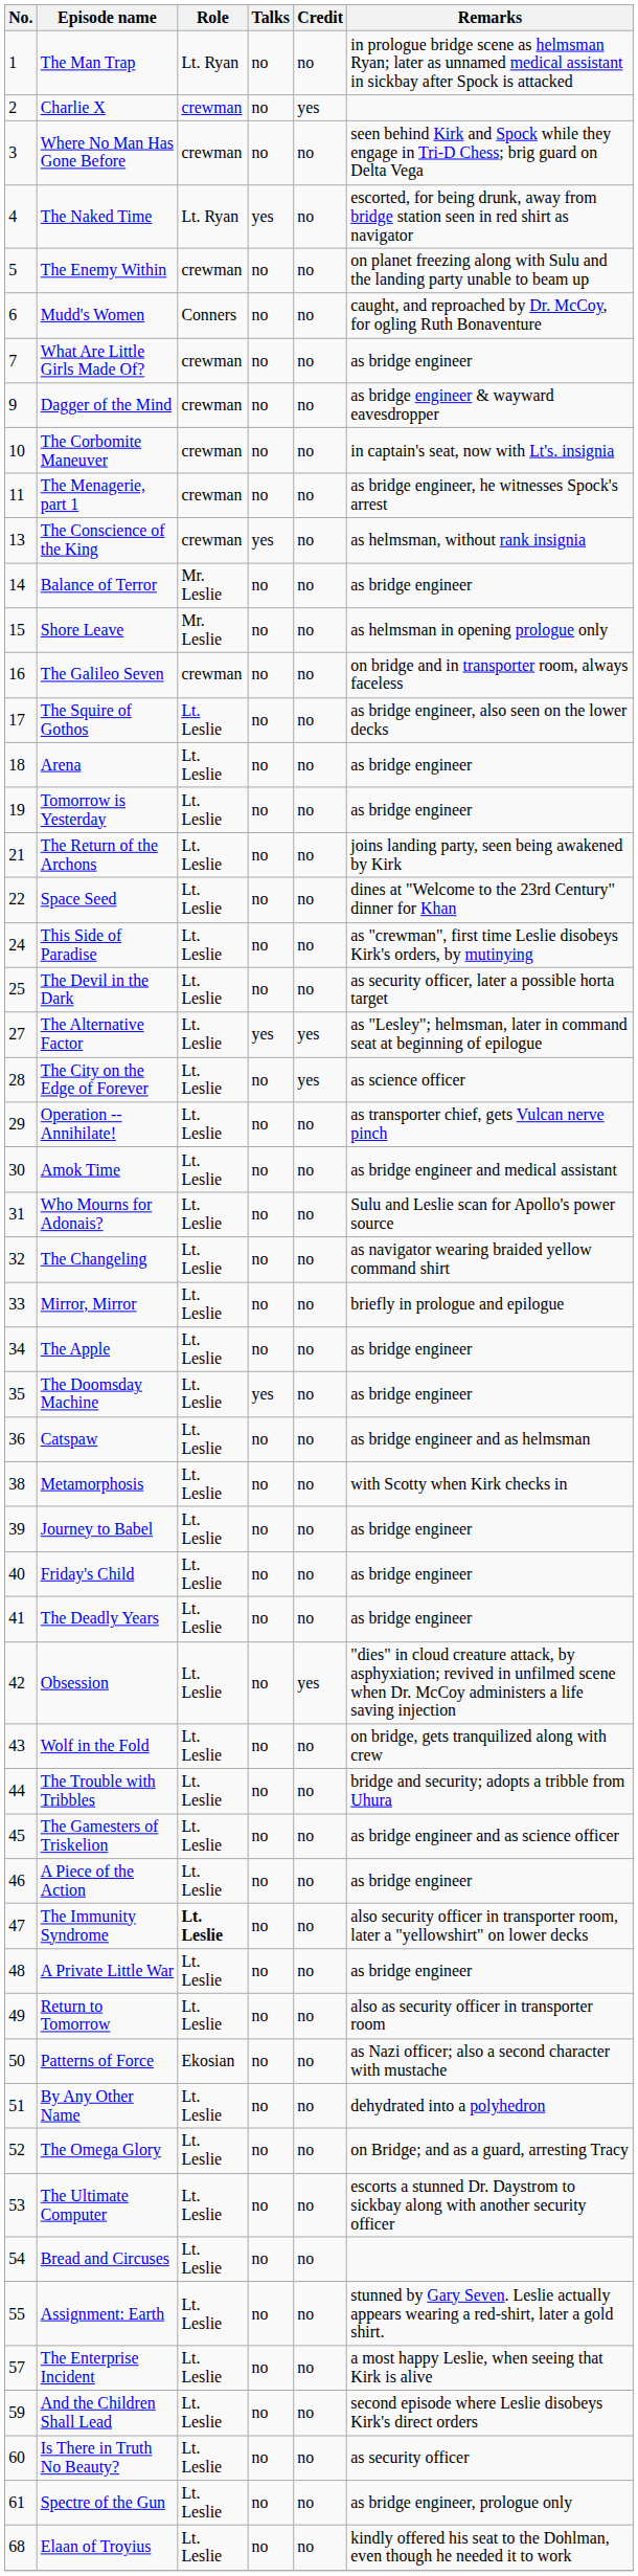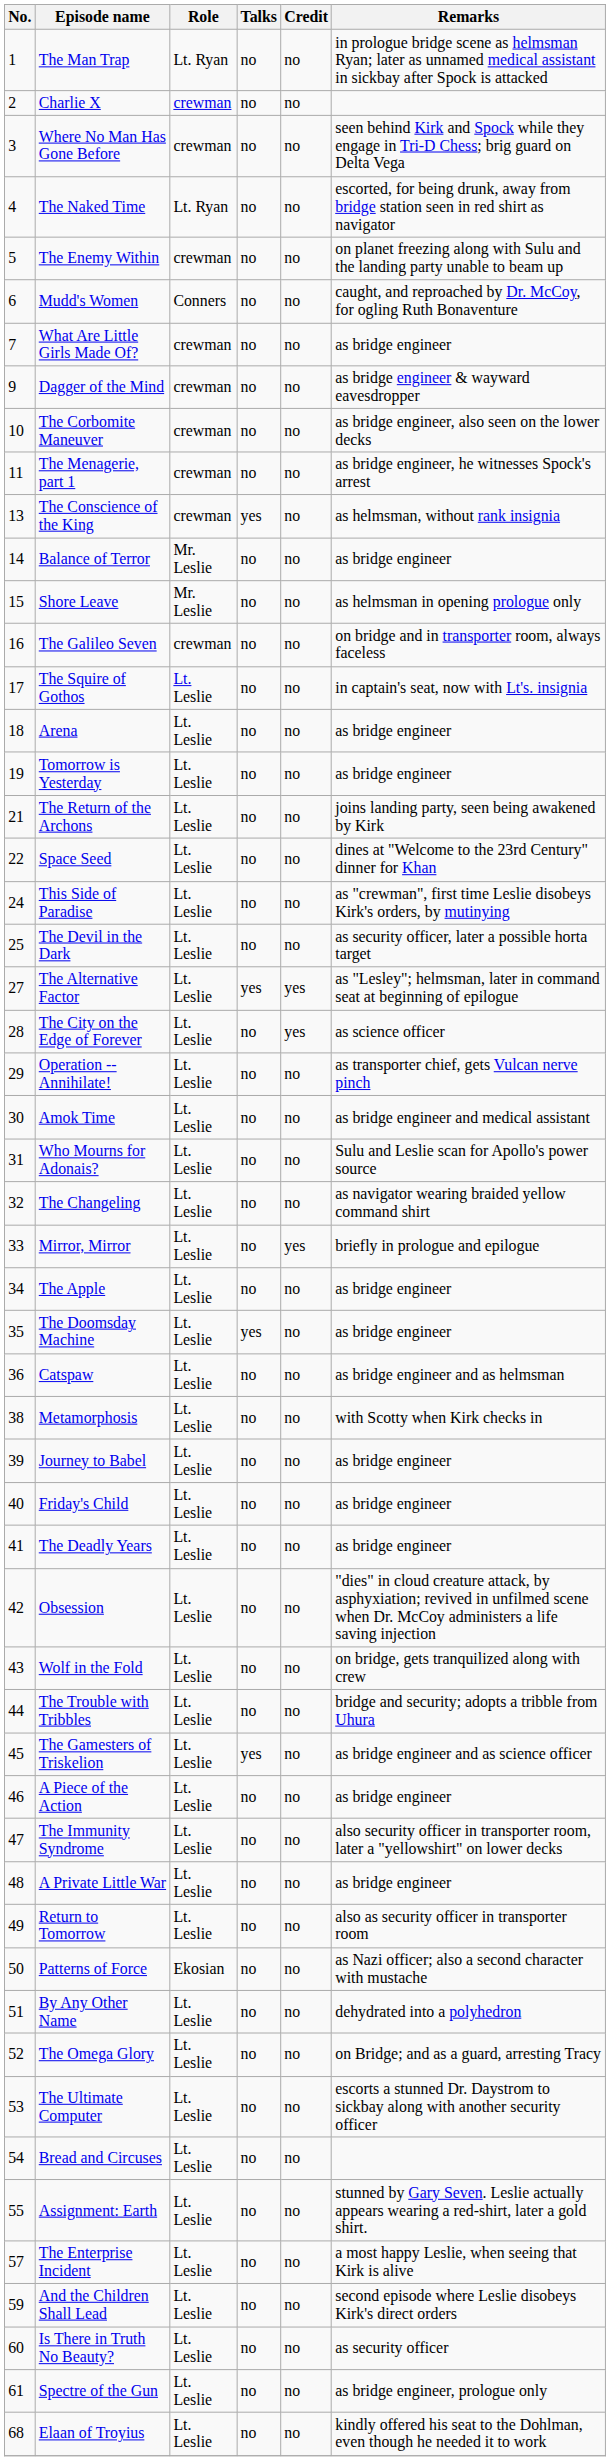 <table class="wikitable">
 <tr>
 <th>No.</th>
 <th>Episode name</th>
 <th>Role</th>
 <th>Talks</th>
 <th>Credit</th>
 <th>Remarks</th>
 </tr>
 <tr>
 <td>1</td>
 <td><a href='#'>The Man Trap</a></td>
 <td>Lt. Ryan</td>
 <td>no</td>
 <td>no</td>
 <td>in prologue bridge scene as <a href='#'>helmsman</a> Ryan; later as unnamed <a href='#'>medical assistant</a> in sickbay after Spock is attacked</td>
 </tr>
 <tr>
 <td>2</td>
 <td><a href='#'>Charlie X</a></td>
 <td><a href='#'>crewman</a></td>
 <td>no</td>
-<td>yes</td>
+<td>no</td>
 <td></td>
 </tr>
 <tr>
 <td>3</td>
 <td><a href='#'>Where No Man Has Gone Before</a></td>
 <td>crewman</td>
 <td>no</td>
 <td>no</td>
 <td>seen behind <a href='#'>Kirk</a> and <a href='#'>Spock</a> while they engage in <a href='#'>Tri-D Chess</a>; brig guard on Delta Vega</td>
 </tr>
 <tr>
 <td>4</td>
 <td><a href='#'>The Naked Time</a></td>
 <td>Lt. Ryan</td>
-<td>yes</td>
+<td>no</td>
 <td>no</td>
 <td>escorted, for being drunk, away from <a href='#'>bridge</a> station seen in red shirt as navigator</td>
 </tr>
 <tr>
 <td>5</td>
 <td><a href='#'>The Enemy Within</a></td>
 <td>crewman</td>
 <td>no</td>
 <td>no</td>
 <td>on planet freezing along with Sulu and the landing party unable to beam up</td>
 </tr>
 <tr>
 <td>6</td>
 <td><a href='#'>Mudd's Women</a></td>
 <td>Conners</td>
 <td>no</td>
 <td>no</td>
 <td>caught, and reproached by <a href='#'>Dr. McCoy</a>, for ogling Ruth Bonaventure</td>
 </tr>
 <tr>
 <td>7</td>
 <td><a href='#'>What Are Little Girls Made Of?</a></td>
 <td>crewman</td>
 <td>no</td>
 <td>no</td>
 <td>as bridge engineer</td>
 </tr>
 <tr>
 <td>9</td>
 <td><a href='#'>Dagger of the Mind</a></td>
 <td>crewman</td>
 <td>no</td>
 <td>no</td>
 <td>as bridge <a href='#'>engineer</a> & wayward eavesdropper</td>
 </tr>
 <tr>
 <td>10</td>
 <td><a href='#'>The Corbomite Maneuver</a></td>
 <td>crewman</td>
 <td>no</td>
 <td>no</td>
-<td>in captain's seat, now with <a href='#'>Lt's. insignia</a></td>
+<td>as bridge engineer, also seen on the lower decks</td>
 </tr>
 <tr>
 <td>11</td>
 <td><a href='#'>The Menagerie, part 1</a></td>
 <td>crewman</td>
 <td>no</td>
 <td>no</td>
 <td>as bridge engineer, he witnesses Spock's arrest</td>
 </tr>
 <tr>
 <td>13</td>
 <td><a href='#'>The Conscience of the King</a></td>
 <td>crewman</td>
 <td>yes</td>
 <td>no</td>
 <td>as helmsman, without <a href='#'>rank insignia</a></td>
 </tr>
 <tr>
 <td>14</td>
 <td><a href='#'>Balance of Terror</a></td>
 <td>Mr. Leslie</td>
 <td>no</td>
 <td>no</td>
 <td>as bridge engineer</td>
 </tr>
 <tr>
 <td>15</td>
 <td><a href='#'>Shore Leave</a></td>
 <td>Mr. Leslie</td>
 <td>no</td>
 <td>no</td>
 <td>as helmsman in opening <a href='#'>prologue</a> only</td>
 </tr>
 <tr>
 <td>16</td>
 <td><a href='#'>The Galileo Seven</a></td>
 <td>crewman</td>
 <td>no</td>
 <td>no</td>
 <td>on bridge and in <a href='#'>transporter</a> room, always faceless</td>
 </tr>
 <tr>
 <td>17</td>
 <td><a href='#'>The Squire of Gothos</a></td>
 <td><a href='#'>Lt.</a> Leslie</td>
 <td>no</td>
 <td>no</td>
-<td>as bridge engineer, also seen on the lower decks</td>
+<td>in captain's seat, now with <a href='#'>Lt's. insignia</a></td>
 </tr>
 <tr>
 <td>18</td>
 <td><a href='#'>Arena</a></td>
 <td>Lt. Leslie</td>
 <td>no</td>
 <td>no</td>
 <td>as bridge engineer</td>
 </tr>
 <tr>
 <td>19</td>
 <td><a href='#'>Tomorrow is Yesterday</a></td>
 <td>Lt. Leslie</td>
 <td>no</td>
 <td>no</td>
 <td>as bridge engineer</td>
 </tr>
 <tr>
 <td>21</td>
 <td><a href='#'>The Return of the Archons</a></td>
 <td>Lt. Leslie</td>
 <td>no</td>
 <td>no</td>
 <td>joins landing party, seen being awakened by Kirk</td>
 </tr>
 <tr>
 <td>22</td>
 <td><a href='#'>Space Seed</a></td>
 <td>Lt. Leslie</td>
 <td>no</td>
 <td>no</td>
 <td>dines at "Welcome to the 23rd Century" dinner for <a href='#'>Khan</a></td>
 </tr>
 <tr>
 <td>24</td>
 <td><a href='#'>This Side of Paradise</a></td>
 <td>Lt. Leslie</td>
 <td>no</td>
 <td>no</td>
 <td>as "crewman", first time Leslie disobeys Kirk's orders, by <a href='#'>mutinying</a></td>
 </tr>
 <tr>
 <td>25</td>
 <td><a href='#'>The Devil in the Dark</a></td>
 <td>Lt. Leslie</td>
 <td>no</td>
 <td>no</td>
 <td>as security officer, later a possible horta target</td>
 </tr>
 <tr>
 <td>27</td>
 <td><a href='#'>The Alternative Factor</a></td>
 <td>Lt. Leslie</td>
 <td>yes</td>
 <td>yes</td>
 <td>as "Lesley"; helmsman, later in command seat at beginning of epilogue</td>
 </tr>
 <tr>
 <td>28</td>
 <td><a href='#'>The City on the Edge of Forever</a></td>
 <td>Lt. Leslie</td>
 <td>no</td>
 <td>yes</td>
 <td>as science officer</td>
 </tr>
 <tr>
 <td>29</td>
 <td><a href='#'>Operation -- Annihilate!</a></td>
 <td>Lt. Leslie</td>
 <td>no</td>
 <td>no</td>
 <td>as transporter chief, gets <a href='#'>Vulcan nerve pinch</a></td>
 </tr>
 <tr>
 <td>30</td>
 <td><a href='#'>Amok Time</a></td>
 <td>Lt. Leslie</td>
 <td>no</td>
 <td>no</td>
 <td>as bridge engineer and medical assistant</td>
 </tr>
 <tr>
 <td>31</td>
 <td><a href='#'>Who Mourns for Adonais?</a></td>
 <td>Lt. Leslie</td>
 <td>no</td>
 <td>no</td>
 <td>Sulu and Leslie scan for Apollo's power source</td>
 </tr>
 <tr>
 <td>32</td>
 <td><a href='#'>The Changeling</a></td>
 <td>Lt. Leslie</td>
 <td>no</td>
 <td>no</td>
 <td>as navigator wearing braided yellow command shirt</td>
 </tr>
 <tr>
 <td>33</td>
 <td><a href='#'>Mirror, Mirror</a></td>
 <td>Lt. Leslie</td>
 <td>no</td>
-<td>no</td>
+<td>yes</td>
 <td>briefly in prologue and epilogue</td>
 </tr>
 <tr>
 <td>34</td>
 <td><a href='#'>The Apple</a></td>
 <td>Lt. Leslie</td>
 <td>no</td>
 <td>no</td>
 <td>as bridge engineer</td>
 </tr>
 <tr>
 <td>35</td>
 <td><a href='#'>The Doomsday Machine</a></td>
 <td>Lt. Leslie</td>
 <td>yes</td>
 <td>no</td>
 <td>as bridge engineer</td>
 </tr>
 <tr>
 <td>36</td>
 <td><a href='#'>Catspaw</a></td>
 <td>Lt. Leslie</td>
 <td>no</td>
 <td>no</td>
 <td>as bridge engineer and as helmsman</td>
 </tr>
 <tr>
 <td>38</td>
 <td><a href='#'>Metamorphosis</a></td>
 <td>Lt. Leslie</td>
 <td>no</td>
 <td>no</td>
 <td>with Scotty when Kirk checks in</td>
 </tr>
 <tr>
 <td>39</td>
 <td><a href='#'>Journey to Babel</a></td>
 <td>Lt. Leslie</td>
 <td>no</td>
 <td>no</td>
 <td>as bridge engineer</td>
 </tr>
 <tr>
 <td>40</td>
 <td><a href='#'>Friday's Child</a></td>
 <td>Lt. Leslie</td>
 <td>no</td>
 <td>no</td>
 <td>as bridge engineer</td>
 </tr>
 <tr>
 <td>41</td>
 <td><a href='#'>The Deadly Years</a></td>
 <td>Lt. Leslie</td>
 <td>no</td>
 <td>no</td>
 <td>as bridge engineer</td>
 </tr>
 <tr>
 <td>42</td>
 <td><a href='#'>Obsession</a></td>
 <td>Lt. Leslie</td>
 <td>no</td>
-<td>yes</td>
+<td>no</td>
 <td>"dies" in cloud creature attack, by asphyxiation; revived in unfilmed scene when Dr. McCoy administers a life saving injection</td>
 </tr>
 <tr>
 <td>43</td>
 <td><a href='#'>Wolf in the Fold</a></td>
 <td>Lt. Leslie</td>
 <td>no</td>
 <td>no</td>
 <td>on bridge, gets tranquilized along with crew</td>
 </tr>
 <tr>
 <td>44</td>
 <td><a href='#'>The Trouble with Tribbles</a></td>
 <td>Lt. Leslie</td>
 <td>no</td>
 <td>no</td>
 <td>bridge and security; adopts a tribble from <a href='#'>Uhura</a></td>
 </tr>
 <tr>
 <td>45</td>
 <td><a href='#'>The Gamesters of Triskelion</a></td>
 <td>Lt. Leslie</td>
-<td>no</td>
+<td>yes</td>
 <td>no</td>
 <td>as bridge engineer and as science officer</td>
 </tr>
 <tr>
 <td>46</td>
 <td><a href='#'>A Piece of the Action</a></td>
 <td>Lt. Leslie</td>
 <td>no</td>
 <td>no</td>
 <td>as bridge engineer</td>
 </tr>
 <tr>
 <td>47</td>
 <td><a href='#'>The Immunity Syndrome</a></td>
-<td><strong>Lt. Leslie</strong></td>
+<td>Lt. Leslie</td>
 <td>no</td>
 <td>no</td>
 <td>also security officer in transporter room, later a "yellowshirt" on lower decks</td>
 </tr>
 <tr>
 <td>48</td>
 <td><a href='#'>A Private Little War</a></td>
 <td>Lt. Leslie</td>
 <td>no</td>
 <td>no</td>
 <td>as bridge engineer</td>
 </tr>
 <tr>
 <td>49</td>
 <td><a href='#'>Return to Tomorrow</a></td>
 <td>Lt. Leslie</td>
 <td>no</td>
 <td>no</td>
 <td>also as security officer in transporter room</td>
 </tr>
 <tr>
 <td>50</td>
 <td><a href='#'>Patterns of Force</a></td>
 <td>Ekosian</td>
 <td>no</td>
 <td>no</td>
 <td>as Nazi officer; also a second character with mustache</td>
 </tr>
 <tr>
 <td>51</td>
 <td><a href='#'>By Any Other Name</a></td>
 <td>Lt. Leslie</td>
 <td>no</td>
 <td>no</td>
 <td>dehydrated into a <a href='#'>polyhedron</a></td>
 </tr>
 <tr>
 <td>52</td>
 <td><a href='#'>The Omega Glory</a></td>
 <td>Lt. Leslie</td>
 <td>no</td>
 <td>no</td>
 <td>on Bridge; and as a guard, arresting Tracy</td>
 </tr>
 <tr>
 <td>53</td>
 <td><a href='#'>The Ultimate Computer</a></td>
 <td>Lt. Leslie</td>
 <td>no</td>
 <td>no</td>
 <td>escorts a stunned Dr. Daystrom to sickbay along with another security officer</td>
 </tr>
 <tr>
 <td>54</td>
 <td><a href='#'>Bread and Circuses</a></td>
 <td>Lt. Leslie</td>
 <td>no</td>
 <td>no</td>
 <td></td>
 </tr>
 <tr>
 <td>55</td>
 <td><a href='#'>Assignment: Earth</a></td>
 <td>Lt. Leslie</td>
 <td>no</td>
 <td>no</td>
 <td>stunned by <a href='#'>Gary Seven</a>. Leslie actually appears wearing a red-shirt, later a gold shirt.</td>
 </tr>
 <tr>
 <td>57</td>
 <td><a href='#'>The Enterprise Incident</a></td>
 <td>Lt. Leslie</td>
 <td>no</td>
 <td>no</td>
 <td>a most happy Leslie, when seeing that Kirk is alive</td>
 </tr>
 <tr>
 <td>59</td>
 <td><a href='#'>And the Children Shall Lead</a></td>
 <td>Lt. Leslie</td>
 <td>no</td>
 <td>no</td>
 <td>second episode where Leslie disobeys Kirk's direct orders</td>
 </tr>
 <tr>
 <td>60</td>
 <td><a href='#'>Is There in Truth No Beauty?</a></td>
 <td>Lt. Leslie</td>
 <td>no</td>
 <td>no</td>
 <td>as security officer</td>
 </tr>
 <tr>
 <td>61</td>
 <td><a href='#'>Spectre of the Gun</a></td>
 <td>Lt. Leslie</td>
 <td>no</td>
 <td>no</td>
 <td>as bridge engineer, prologue only</td>
 </tr>
 <tr>
 <td>68</td>
 <td><a href='#'>Elaan of Troyius</a></td>
 <td>Lt. Leslie</td>
 <td>no</td>
 <td>no</td>
 <td>kindly offered his seat to the Dohlman, even though he needed it to work</td>
 </tr>
 <tr>
 </tr>
 </table>
